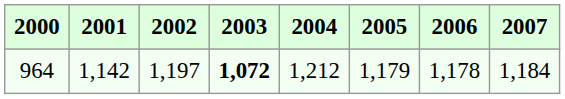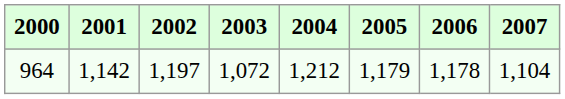 <table rules="all" cellspacing="0" cellpadding="6" style="border-left: 1px solid #999; border-right: 1px solid #999; border-bottom: 1px solid #999; border-top: 1px solid #999; background: #f3fff3">
 <tr style="background: #ddffdd">
 <th>2000</th>
 <th>2001</th>
 <th>2002</th>
 <th>2003</th>
 <th>2004</th>
 <th>2005</th>
 <th>2006</th>
 <th>2007</th>
 </tr>
 <tr>
 <td align=center>964</td>
 <td align=center>1,142</td>
 <td align=center>1,197</td>
-<td align=center><strong>1,072</strong></td>
+<td align=center>1,072</td>
 <td align=center>1,212</td>
 <td align=center>1,179</td>
 <td align=center>1,178</td>
-<td align=center>1,184</td>
+<td align=center>1,104</td>
 </tr>
 </table>
